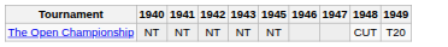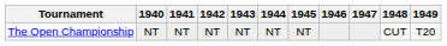 <table class="wikitable" style="font-size:95%;text-align:center;">
 <tr>
 <th>Tournament</th>
 <th>1940</th>
 <th>1941</th>
 <th>1942</th>
 <th>1943</th>
+<th>1944</th>
 <th>1945</th>
 <th>1946</th>
 <th>1947</th>
 <th>1948</th>
 <th>1949</th>
 </tr>
 <tr>
 <td align="left"><a href='#'>The Open Championship</a></td>
 <td style="background:#eeeeee;">NT</td>
 <td style="background:#eeeeee;">NT</td>
 <td style="background:#eeeeee;">NT</td>
 <td style="background:#eeeeee;">NT</td>
 <td style="background:#eeeeee;">NT</td>
+<td style="background:#eeeeee;">NT</td>
 <td style="background:#eeeeee;"></td>
 <td style="background:#eeeeee;"></td>
 <td>CUT</td>
 <td>T20</td>
 </tr>
 </table>
